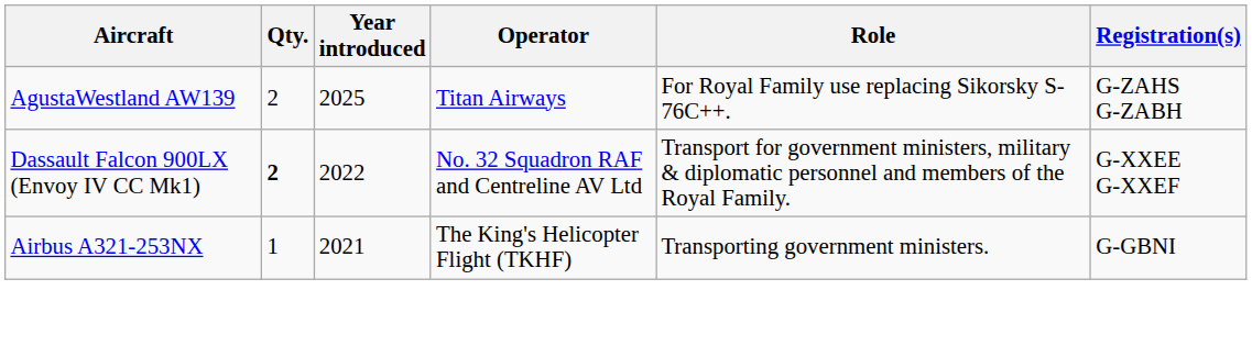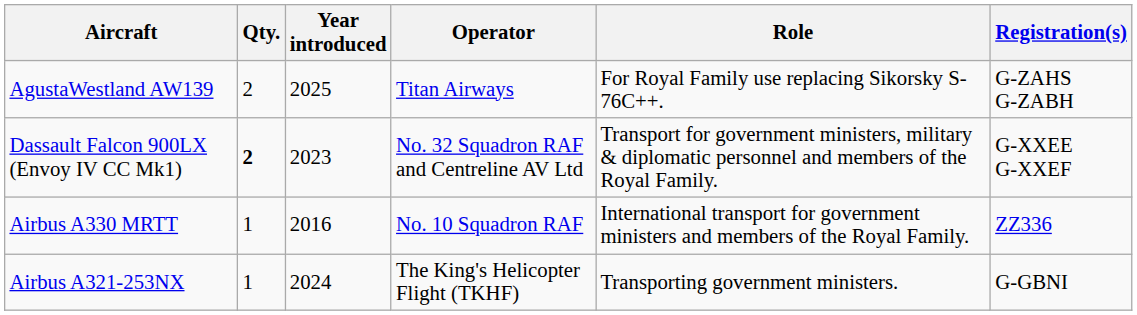 <table class="wikitable sortable">
 <tr>
 <th>Aircraft</th>
 <th>Qty.</th>
 <th>Year<br>introduced</th>
 <th>Operator</th>
 <th>Role</th>
 <th><a href='#'>Registration(s)</a></th>
 </tr>
 <tr>
 <td><a href='#'>AgustaWestland AW139</a></td>
 <td>2</td>
 <td>2025</td>
 <td><a href='#'>Titan Airways</a></td>
 <td>For Royal Family use replacing Sikorsky S-76C++.</td>
 <td>G-ZAHS<br>G-ZABH</td>
 </tr>
 <tr>
 <td><a href='#'>Dassault Falcon 900LX</a> (Envoy IV CC Mk1)</td>
 <td><strong>2</strong></td>
-<td>2022</td>
+<td>2023</td>
 <td><a href='#'>No. 32 Squadron RAF</a> and Centreline AV Ltd</td>
 <td>Transport for government ministers, military & diplomatic personnel and members of the Royal Family.</td>
 <td>G-XXEE<br>G-XXEF</td>
 </tr>
 <tr>
+<td><a href='#'>Airbus A330 MRTT</a></td>
+<td>1</td>
+<td>2016</td>
+<td><a href='#'>No. 10 Squadron RAF</a></td>
+<td>International transport for government ministers and members of the Royal Family.</td>
+<td><a href='#'>ZZ336</a></td>
+</tr>
+<tr>
 <td><a href='#'>Airbus A321-253NX</a></td>
 <td>1</td>
-<td>2021</td>
+<td>2024</td>
 <td>The King's Helicopter Flight (TKHF)</td>
 <td>Transporting government ministers.</td>
 <td>G-GBNI</td>
 </tr>
 </table>
